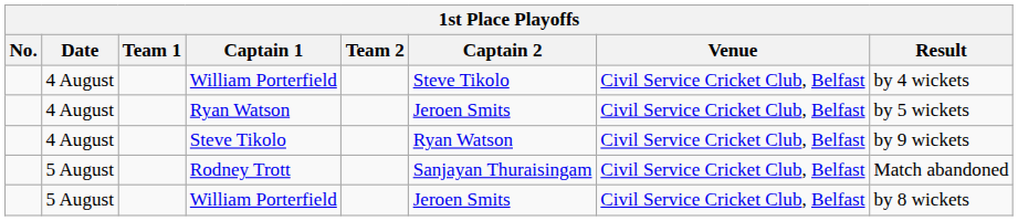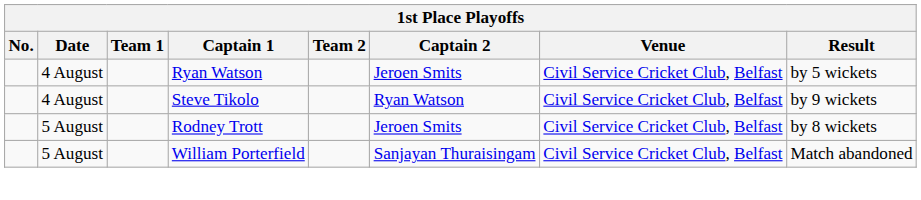 <table class="wikitable">
 <tr>
 <th colspan="8">1st Place Playoffs</th>
 </tr>
 <tr>
 <th>No.</th>
 <th>Date</th>
 <th>Team 1</th>
 <th>Captain 1</th>
 <th>Team 2</th>
 <th>Captain 2</th>
 <th>Venue</th>
 <th>Result</th>
-</tr>
-<tr>
-<td></td>
-<td>4 August</td>
-<td></td>
-<td><a href='#'>William Porterfield</a></td>
-<td></td>
-<td><a href='#'>Steve Tikolo</a></td>
-<td><a href='#'>Civil Service Cricket Club</a>, <a href='#'>Belfast</a></td>
-<td> by 4 wickets</td>
 </tr>
 <tr>
 <td></td>
 <td>4 August</td>
 <td></td>
 <td><a href='#'>Ryan Watson</a></td>
 <td></td>
 <td><a href='#'>Jeroen Smits</a></td>
 <td><a href='#'>Civil Service Cricket Club</a>, <a href='#'>Belfast</a></td>
 <td> by 5 wickets</td>
 </tr>
 <tr>
 <td></td>
 <td>4 August</td>
 <td></td>
 <td><a href='#'>Steve Tikolo</a></td>
 <td></td>
 <td><a href='#'>Ryan Watson</a></td>
 <td><a href='#'>Civil Service Cricket Club</a>, <a href='#'>Belfast</a></td>
 <td> by 9 wickets</td>
 </tr>
 <tr>
 <td></td>
 <td>5 August</td>
 <td></td>
 <td><a href='#'>Rodney Trott</a></td>
 <td></td>
-<td><a href='#'>Sanjayan Thuraisingam</a></td>
+<td><a href='#'>Jeroen Smits</a></td>
 <td><a href='#'>Civil Service Cricket Club</a>, <a href='#'>Belfast</a></td>
-<td>Match abandoned</td>
+<td> by 8 wickets</td>
 </tr>
 <tr>
 <td></td>
 <td>5 August</td>
 <td></td>
 <td><a href='#'>William Porterfield</a></td>
 <td></td>
-<td><a href='#'>Jeroen Smits</a></td>
+<td><a href='#'>Sanjayan Thuraisingam</a></td>
 <td><a href='#'>Civil Service Cricket Club</a>, <a href='#'>Belfast</a></td>
-<td> by 8 wickets</td>
+<td>Match abandoned</td>
 </tr>
 </table>
